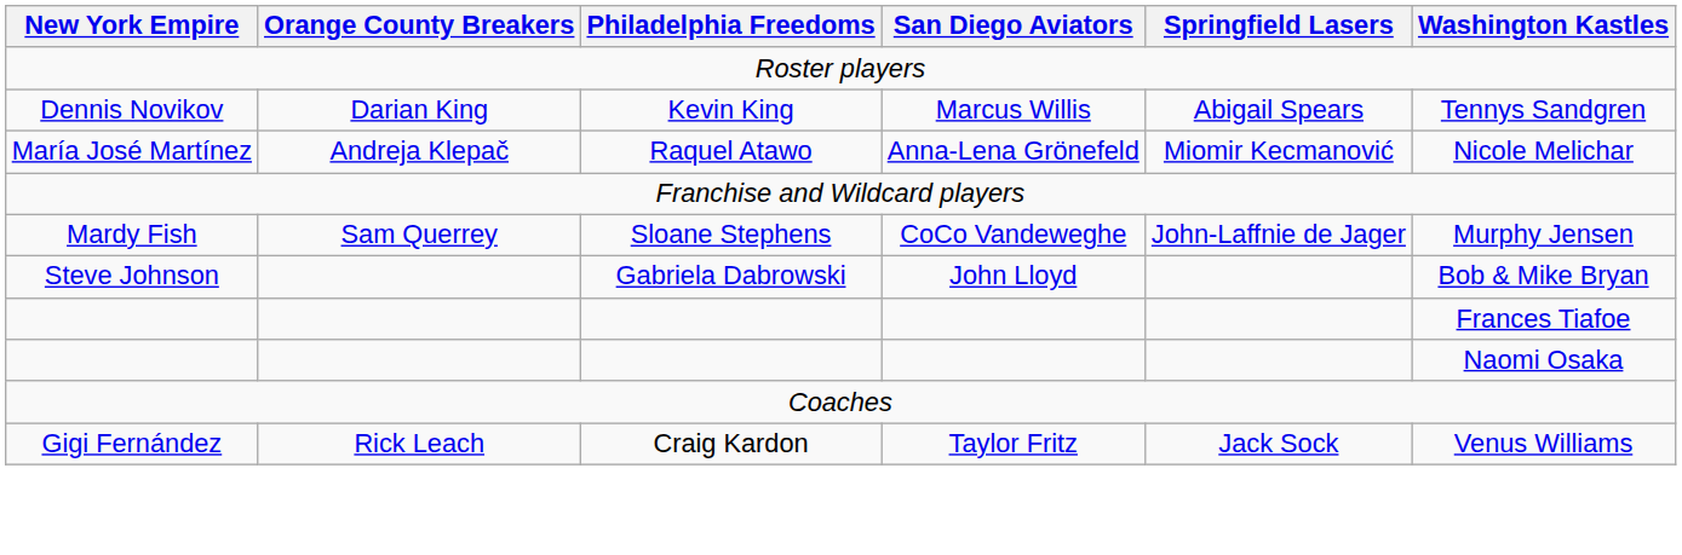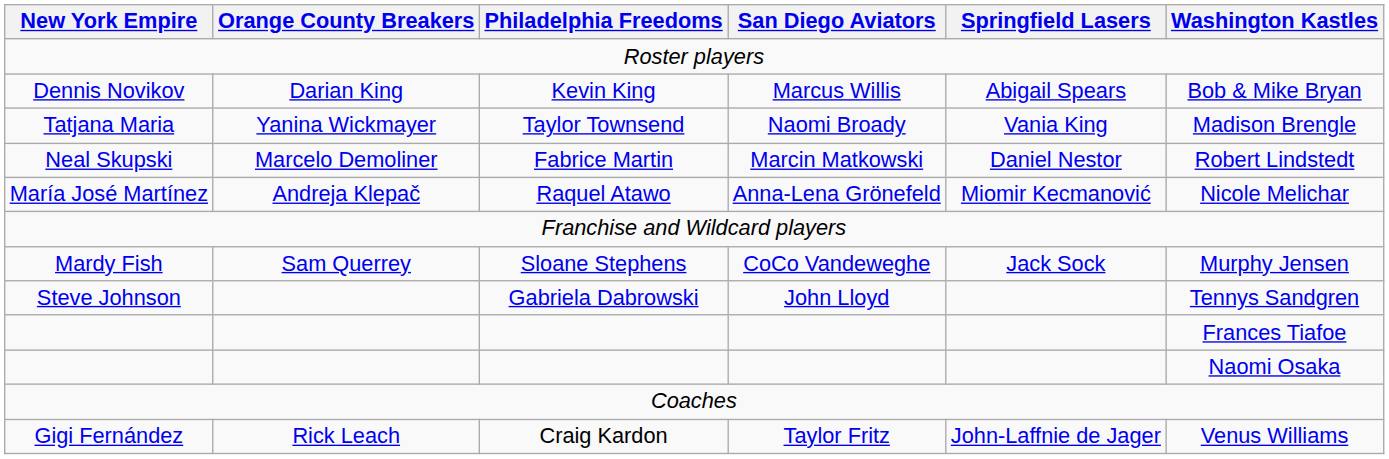 <table class=wikitable style=text-align:center>
 <tr>
 <th><a href='#'>New York Empire</a></th>
 <th><a href='#'>Orange County Breakers</a></th>
 <th><a href='#'>Philadelphia Freedoms</a></th>
 <th><a href='#'>San Diego Aviators</a></th>
 <th><a href='#'>Springfield Lasers</a></th>
 <th><a href='#'>Washington Kastles</a></th>
 </tr>
 <tr>
 <td colspan=6 align=center><em>Roster players</em></td>
 </tr>
 <tr>
 <td> <a href='#'>Dennis Novikov</a></td>
 <td> <a href='#'>Darian King</a></td>
 <td> <a href='#'>Kevin King</a></td>
 <td> <a href='#'>Marcus Willis</a></td>
 <td> <a href='#'>Abigail Spears</a></td>
-<td> <a href='#'>Tennys Sandgren</a></td>
+<td> <a href='#'>Bob & Mike Bryan</a></td>
+</tr>
+<tr>
+<td> <a href='#'>Tatjana Maria</a></td>
+<td> <a href='#'>Yanina Wickmayer</a></td>
+<td> <a href='#'>Taylor Townsend</a></td>
+<td> <a href='#'>Naomi Broady</a></td>
+<td> <a href='#'>Vania King</a></td>
+<td> <a href='#'>Madison Brengle</a></td>
+</tr>
+<tr>
+<td> <a href='#'>Neal Skupski</a></td>
+<td> <a href='#'>Marcelo Demoliner</a></td>
+<td> <a href='#'>Fabrice Martin</a></td>
+<td> <a href='#'>Marcin Matkowski</a></td>
+<td> <a href='#'>Daniel Nestor</a></td>
+<td> <a href='#'>Robert Lindstedt</a></td>
 </tr>
 <tr>
 <td> <a href='#'>María José Martínez</a></td>
 <td> <a href='#'>Andreja Klepač</a></td>
 <td> <a href='#'>Raquel Atawo</a></td>
 <td> <a href='#'>Anna-Lena Grönefeld</a></td>
 <td> <a href='#'>Miomir Kecmanović</a></td>
 <td> <a href='#'>Nicole Melichar</a></td>
 </tr>
 <tr>
 <td colspan=6 align=center><em>Franchise and Wildcard players</em></td>
 </tr>
 <tr>
 <td> <a href='#'>Mardy Fish</a></td>
 <td> <a href='#'>Sam Querrey</a></td>
 <td> <a href='#'>Sloane Stephens</a></td>
 <td> <a href='#'>CoCo Vandeweghe</a></td>
-<td> <a href='#'>John-Laffnie de Jager</a></td>
+<td> <a href='#'>Jack Sock</a></td>
 <td> <a href='#'>Murphy Jensen</a></td>
 </tr>
 <tr>
 <td> <a href='#'>Steve Johnson</a></td>
 <td></td>
 <td> <a href='#'>Gabriela Dabrowski</a></td>
 <td> <a href='#'>John Lloyd</a></td>
 <td></td>
-<td> <a href='#'>Bob & Mike Bryan</a></td>
+<td> <a href='#'>Tennys Sandgren</a></td>
 </tr>
 <tr>
 <td></td>
 <td></td>
 <td></td>
 <td></td>
 <td></td>
 <td> <a href='#'>Frances Tiafoe</a></td>
 </tr>
 <tr>
 <td></td>
 <td></td>
 <td></td>
 <td></td>
 <td></td>
 <td> <a href='#'>Naomi Osaka</a></td>
 </tr>
 <tr>
 <td colspan=6 align=center><em>Coaches</em></td>
 </tr>
 <tr>
 <td> <a href='#'>Gigi Fernández</a></td>
 <td> <a href='#'>Rick Leach</a></td>
 <td> Craig Kardon</td>
 <td> <a href='#'>Taylor Fritz</a></td>
-<td> <a href='#'>Jack Sock</a></td>
+<td> <a href='#'>John-Laffnie de Jager</a></td>
 <td> <a href='#'>Venus Williams</a></td>
 </tr>
 </table>
